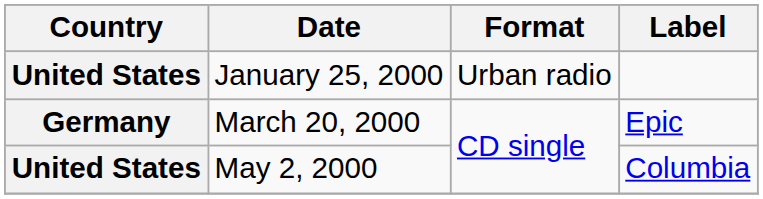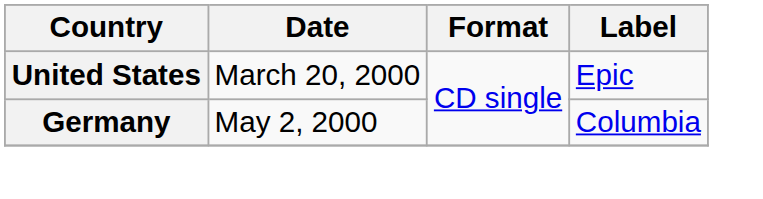 <table class="wikitable plainrowheaders">
 <tr>
 <th scope="col">Country</th>
 <th scope="col">Date</th>
 <th scope="col">Format</th>
 <th scope="col">Label</th>
 </tr>
 <tr>
 <th scope="row">United States</th>
-<td>January 25, 2000</td>
-<td>Urban radio</td>
-<td></td>
-</tr>
-<tr>
-<th scope="row">Germany</th>
 <td>March 20, 2000</td>
 <td rowspan="2"><a href='#'>CD single</a></td>
 <td><a href='#'>Epic</a></td>
 </tr>
 <tr>
-<th scope="row">United States</th>
+<th scope="row">Germany</th>
 <td>May 2, 2000</td>
 <td><a href='#'>Columbia</a></td>
 </tr>
 <tr>
 </tr>
 </table>
